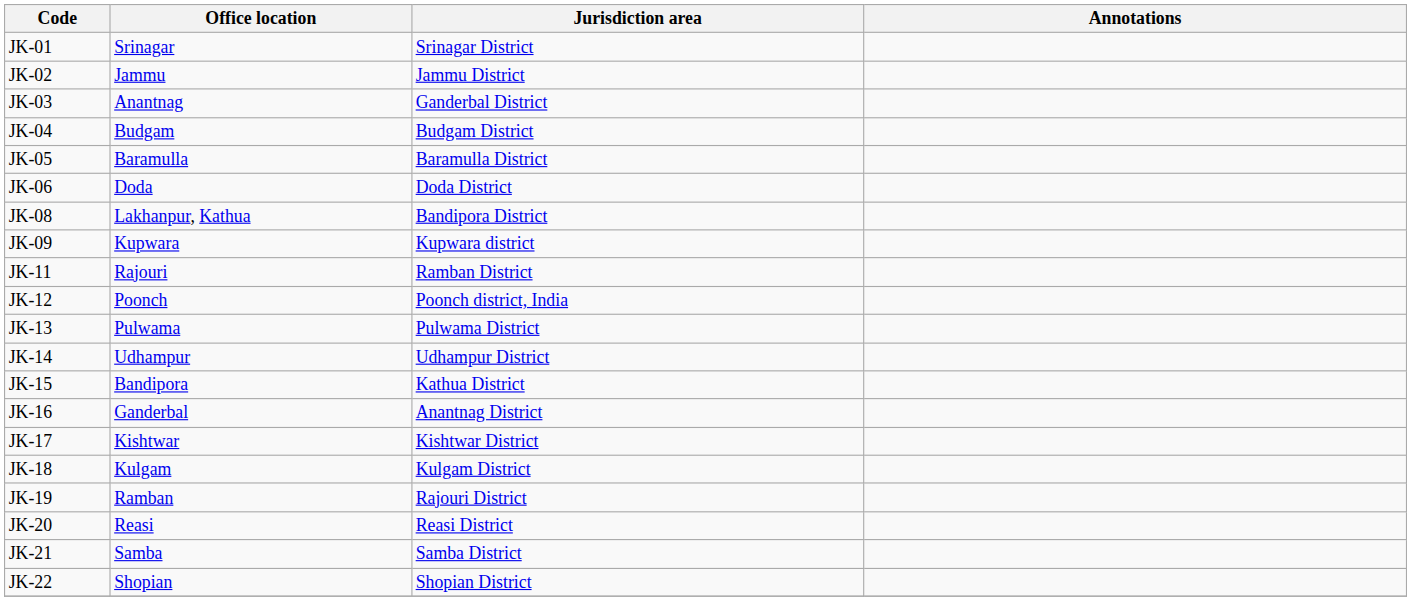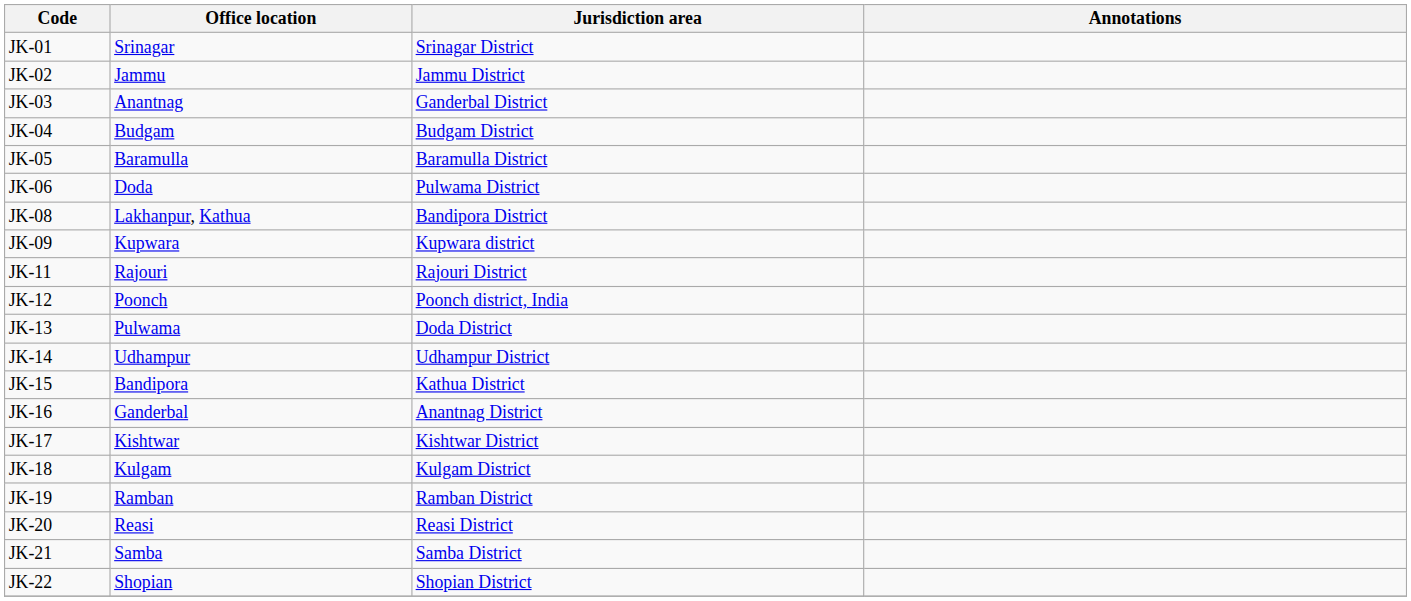 <table class="wikitable sortable" style="width:100%;" border="1" cellspacing="0" cellpadding="3">
 <tr>
 <th scope="col" style="width:7%">Code</th>
 <th scope="col" style="width:20%">Office location</th>
 <th scope="col" style="width:30%">Jurisdiction area</th>
 <th scope="col" style="width:36%" class="unsortable">Annotations</th>
 </tr>
 <tr>
 <td>JK-01</td>
 <td><a href='#'>Srinagar</a></td>
 <td><a href='#'>Srinagar District</a></td>
 <td></td>
 </tr>
 <tr>
 <td>JK-02</td>
 <td><a href='#'>Jammu</a></td>
 <td><a href='#'>Jammu District</a></td>
 <td></td>
 </tr>
 <tr>
 <td>JK-03</td>
 <td><a href='#'>Anantnag</a></td>
 <td><a href='#'>Ganderbal District</a></td>
 <td></td>
 </tr>
 <tr>
 <td>JK-04</td>
 <td><a href='#'>Budgam</a></td>
 <td><a href='#'>Budgam District</a></td>
 <td></td>
 </tr>
 <tr>
 <td>JK-05</td>
 <td><a href='#'>Baramulla</a></td>
 <td><a href='#'>Baramulla District</a></td>
 <td></td>
 </tr>
 <tr>
 <td>JK-06</td>
 <td><a href='#'>Doda</a></td>
-<td><a href='#'>Doda District</a></td>
+<td><a href='#'>Pulwama District</a></td>
 <td></td>
 </tr>
 <tr>
 <td>JK-08</td>
 <td><a href='#'>Lakhanpur</a>, <a href='#'>Kathua</a></td>
 <td><a href='#'>Bandipora District</a></td>
 <td></td>
 </tr>
 <tr>
 <td>JK-09</td>
 <td><a href='#'>Kupwara</a></td>
 <td><a href='#'>Kupwara district</a></td>
 <td></td>
 </tr>
 <tr>
 <td>JK-11</td>
 <td><a href='#'>Rajouri</a></td>
-<td><a href='#'>Ramban District</a></td>
+<td><a href='#'>Rajouri District</a></td>
 <td></td>
 </tr>
 <tr>
 <td>JK-12</td>
 <td><a href='#'>Poonch</a></td>
 <td><a href='#'>Poonch district, India</a></td>
 <td></td>
 </tr>
 <tr>
 <td>JK-13</td>
 <td><a href='#'>Pulwama</a></td>
-<td><a href='#'>Pulwama District</a></td>
+<td><a href='#'>Doda District</a></td>
 <td></td>
 </tr>
 <tr>
 <td>JK-14</td>
 <td><a href='#'>Udhampur</a></td>
 <td><a href='#'>Udhampur District</a></td>
 <td></td>
 </tr>
 <tr>
 <td>JK-15</td>
 <td><a href='#'>Bandipora</a></td>
 <td><a href='#'>Kathua District</a></td>
 <td></td>
 </tr>
 <tr>
 <td>JK-16</td>
 <td><a href='#'>Ganderbal</a></td>
 <td><a href='#'>Anantnag District</a></td>
 <td></td>
 </tr>
 <tr>
 <td>JK-17</td>
 <td><a href='#'>Kishtwar</a></td>
 <td><a href='#'>Kishtwar District</a></td>
 <td></td>
 </tr>
 <tr>
 <td>JK-18</td>
 <td><a href='#'>Kulgam</a></td>
 <td><a href='#'>Kulgam District</a></td>
 <td></td>
 </tr>
 <tr>
 <td>JK-19</td>
 <td><a href='#'>Ramban</a></td>
-<td><a href='#'>Rajouri District</a></td>
+<td><a href='#'>Ramban District</a></td>
 <td></td>
 </tr>
 <tr>
 <td>JK-20</td>
 <td><a href='#'>Reasi</a></td>
 <td><a href='#'>Reasi District</a></td>
 <td></td>
 </tr>
 <tr>
 <td>JK-21</td>
 <td><a href='#'>Samba</a></td>
 <td><a href='#'>Samba District</a></td>
 <td></td>
 </tr>
 <tr>
 <td>JK-22</td>
 <td><a href='#'>Shopian</a></td>
 <td><a href='#'>Shopian District</a></td>
 <td></td>
 </tr>
 <tr>
 </tr>
 </table>
